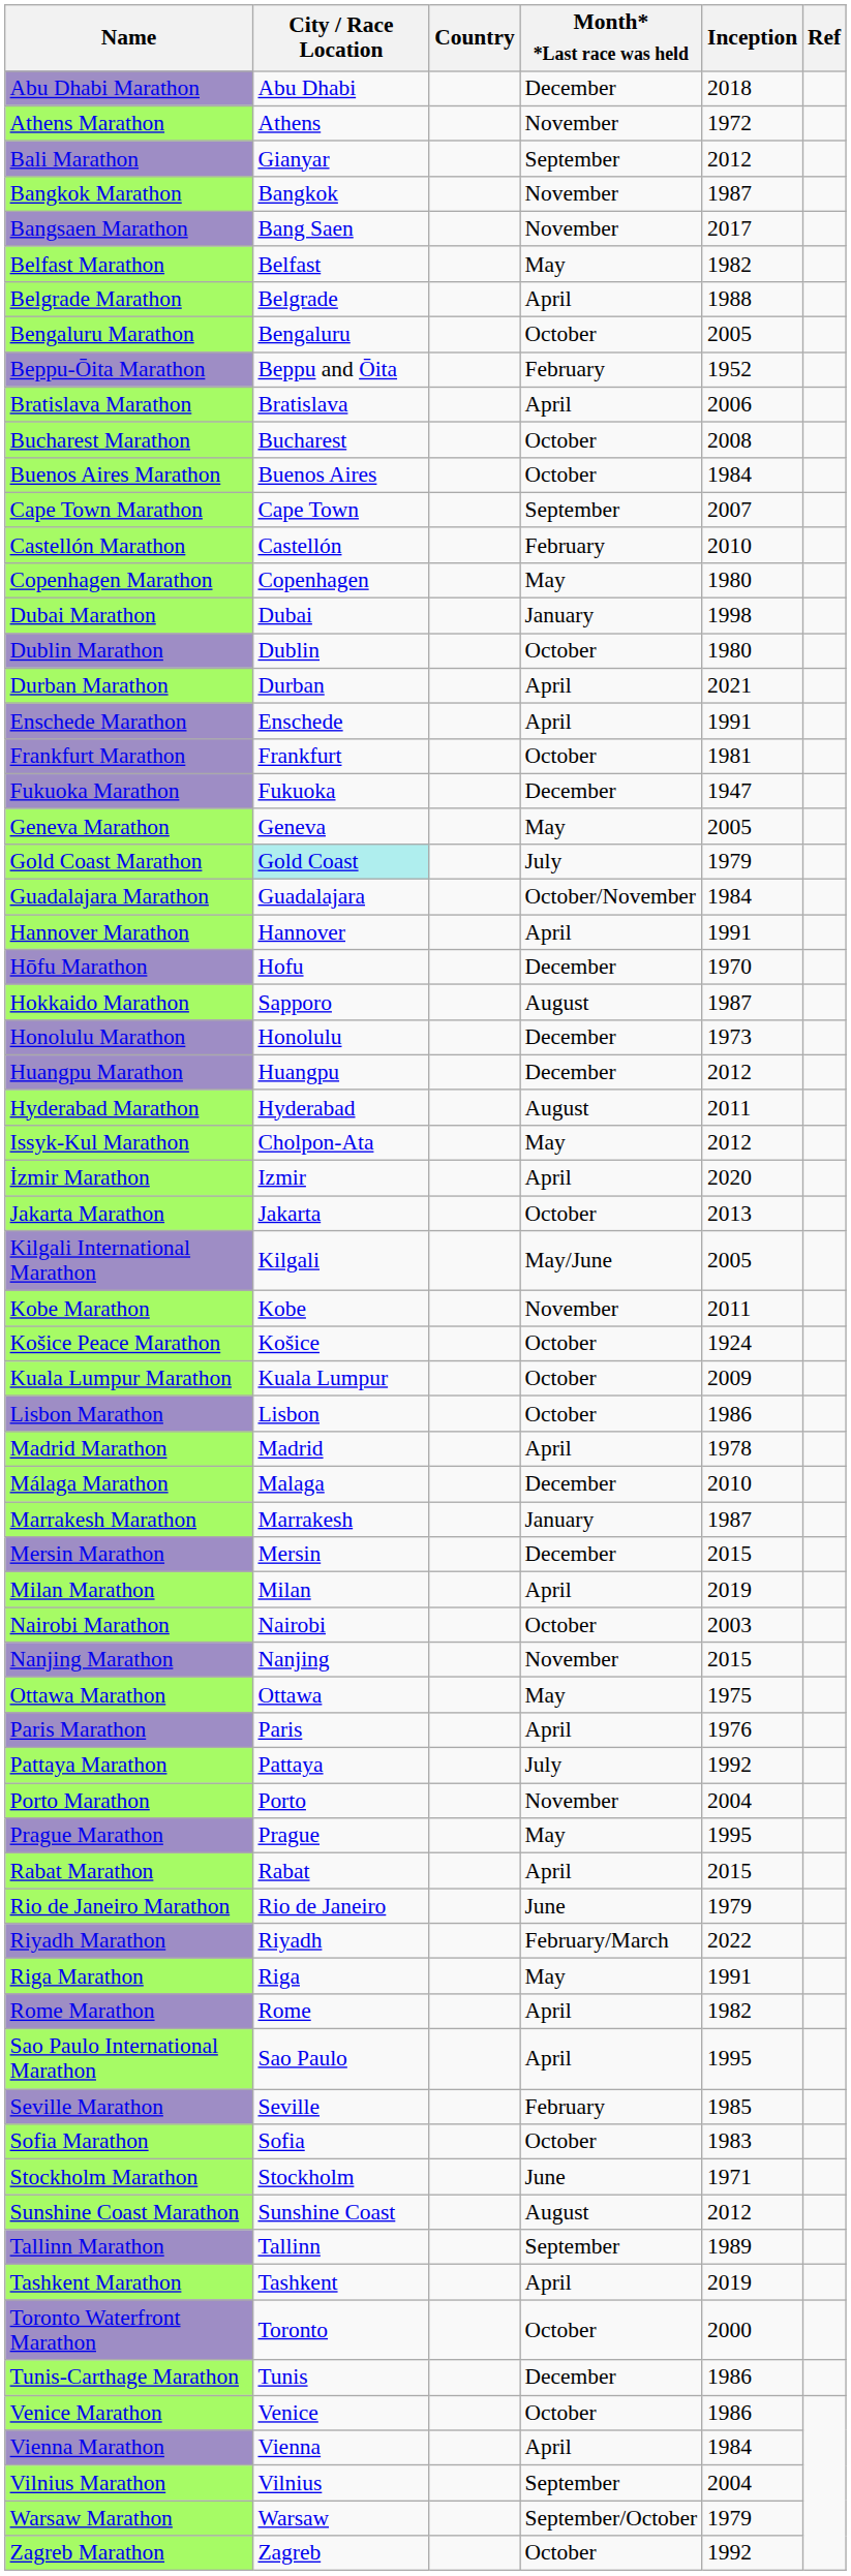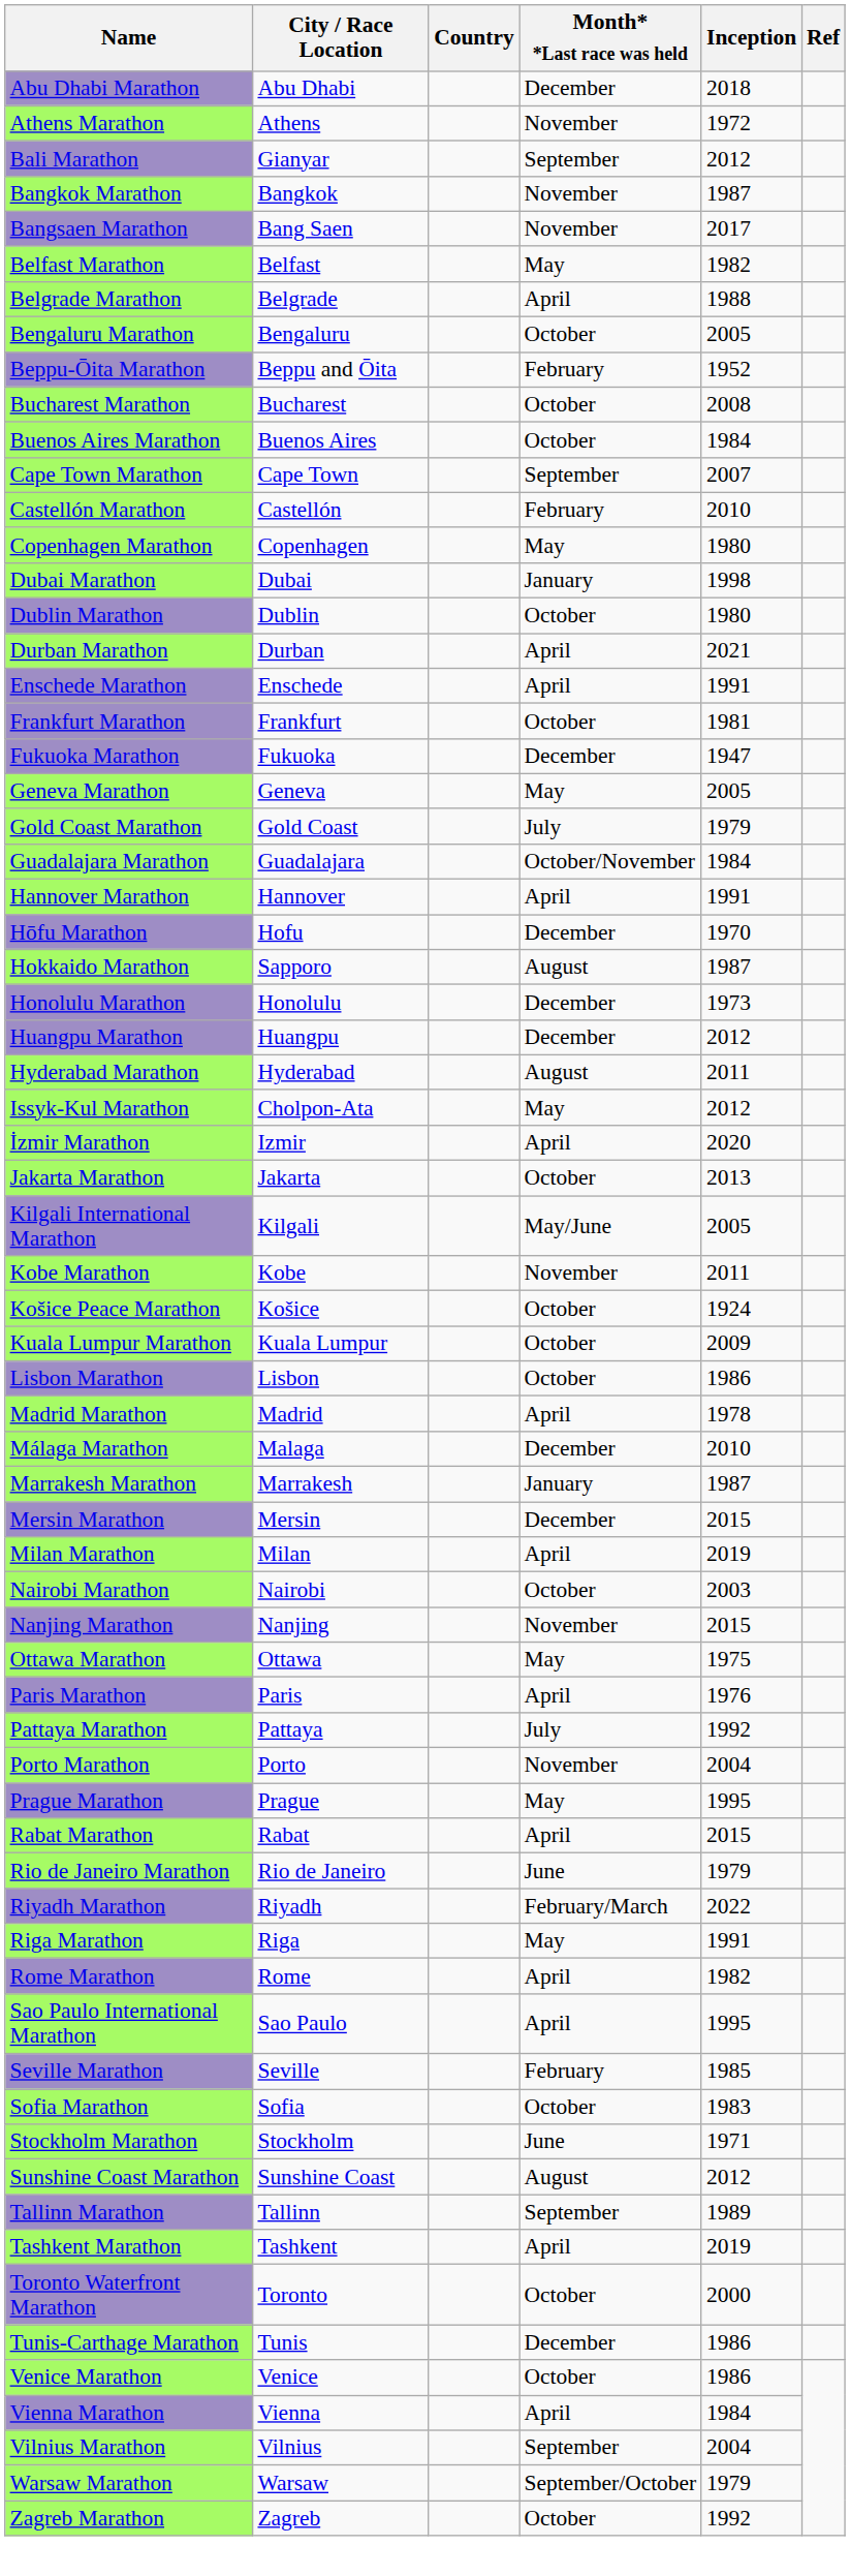 <table class="wikitable sortable">
 <tr>
 <th>Name</th>
 <th>City / Race Location</th>
 <th>Country</th>
 <th>Month*<br><sub>*Last race was held</sub></th>
 <th>Inception</th>
 <th>Ref</th>
 </tr>
 <tr>
 <td bgcolor=#9E8DC5><a href='#'>Abu Dhabi Marathon</a></td>
 <td><a href='#'>Abu Dhabi</a></td>
 <td></td>
 <td>December</td>
 <td>2018</td>
 <td></td>
 </tr>
 <tr>
 <td bgcolor=#A6FB65><a href='#'>Athens Marathon</a></td>
 <td><a href='#'>Athens</a></td>
 <td></td>
 <td>November</td>
 <td>1972</td>
 <td></td>
 </tr>
 <tr>
 <td bgcolor=#9E8DC5><a href='#'>Bali Marathon</a></td>
 <td><a href='#'>Gianyar</a></td>
 <td></td>
 <td>September</td>
 <td>2012</td>
 <td></td>
 </tr>
 <tr>
 <td bgcolor=#A6FB65><a href='#'>Bangkok Marathon</a></td>
 <td><a href='#'>Bangkok</a></td>
 <td></td>
 <td>November</td>
 <td>1987</td>
 <td></td>
 </tr>
 <tr>
 <td bgcolor=#9E8DC5><a href='#'>Bangsaen Marathon</a></td>
 <td><a href='#'>Bang Saen</a></td>
 <td></td>
 <td>November</td>
 <td>2017</td>
 <td></td>
 </tr>
 <tr>
 <td bgcolor=#A6FB65><a href='#'>Belfast Marathon</a></td>
 <td><a href='#'>Belfast</a></td>
 <td></td>
 <td>May</td>
 <td>1982</td>
 <td></td>
 </tr>
 <tr>
 <td bgcolor=#A6FB65><a href='#'>Belgrade Marathon</a></td>
 <td><a href='#'>Belgrade</a></td>
 <td></td>
 <td>April</td>
 <td>1988</td>
 <td></td>
 </tr>
 <tr>
 <td bgcolor=#A6FB65><a href='#'>Bengaluru Marathon</a></td>
 <td><a href='#'>Bengaluru</a></td>
 <td></td>
 <td>October</td>
 <td>2005</td>
 <td></td>
 </tr>
 <tr>
 <td bgcolor=#9E8DC5><a href='#'>Beppu-Ōita Marathon</a></td>
 <td><a href='#'>Beppu</a> and <a href='#'>Ōita</a></td>
 <td></td>
 <td>February</td>
 <td>1952</td>
-<td></td>
-</tr>
-<tr>
-<td bgcolor=#A6FB65><a href='#'>Bratislava Marathon</a></td>
-<td><a href='#'>Bratislava</a></td>
-<td></td>
-<td>April</td>
-<td>2006</td>
 <td></td>
 </tr>
 <tr>
 <td bgcolor=#A6FB65><a href='#'>Bucharest Marathon</a></td>
 <td><a href='#'>Bucharest</a></td>
 <td></td>
 <td>October</td>
 <td>2008</td>
 <td></td>
 </tr>
 <tr>
 <td bgcolor=#A6FB65><a href='#'>Buenos Aires Marathon</a></td>
 <td><a href='#'>Buenos Aires</a></td>
 <td></td>
 <td>October</td>
 <td>1984</td>
 <td></td>
 </tr>
 <tr>
 <td bgcolor=#A6FB65><a href='#'>Cape Town Marathon</a></td>
 <td><a href='#'>Cape Town</a></td>
 <td></td>
 <td>September</td>
 <td>2007</td>
 <td></td>
 </tr>
 <tr>
 <td bgcolor=#A6FB65><a href='#'>Castellón Marathon</a></td>
 <td><a href='#'>Castellón</a></td>
 <td></td>
 <td>February</td>
 <td>2010</td>
 <td></td>
 </tr>
 <tr>
 <td bgcolor=#A6FB65><a href='#'>Copenhagen Marathon</a></td>
 <td><a href='#'>Copenhagen</a></td>
 <td></td>
 <td>May</td>
 <td>1980</td>
 <td></td>
 </tr>
 <tr>
 <td bgcolor=#A6FB65><a href='#'>Dubai Marathon</a></td>
 <td><a href='#'>Dubai</a></td>
 <td></td>
 <td>January</td>
 <td>1998</td>
 <td></td>
 </tr>
 <tr>
 <td bgcolor=#9E8DC5><a href='#'>Dublin Marathon</a></td>
 <td><a href='#'>Dublin</a></td>
 <td></td>
 <td>October</td>
 <td>1980</td>
 <td></td>
 </tr>
 <tr>
 <td bgcolor=#A6FB65><a href='#'>Durban Marathon</a></td>
 <td><a href='#'>Durban</a></td>
 <td></td>
 <td>April</td>
 <td>2021</td>
 <td></td>
 </tr>
 <tr>
 <td bgcolor=#9E8DC5><a href='#'>Enschede Marathon</a></td>
 <td><a href='#'>Enschede</a></td>
 <td></td>
 <td>April</td>
 <td>1991</td>
 <td></td>
 </tr>
 <tr>
 <td bgcolor=#9E8DC5><a href='#'>Frankfurt Marathon</a></td>
 <td><a href='#'>Frankfurt</a></td>
 <td></td>
 <td>October</td>
 <td>1981</td>
 <td></td>
 </tr>
 <tr>
 <td bgcolor=#9E8DC5><a href='#'>Fukuoka Marathon</a></td>
 <td><a href='#'>Fukuoka</a></td>
 <td></td>
 <td>December</td>
 <td>1947</td>
 <td></td>
 </tr>
 <tr>
 <td bgcolor=#A6FB65><a href='#'>Geneva Marathon</a></td>
 <td><a href='#'>Geneva</a></td>
 <td></td>
 <td>May</td>
 <td>2005</td>
 <td></td>
 </tr>
 <tr>
 <td bgcolor=#A6FB65><a href='#'>Gold Coast Marathon</a></td>
-<td style="background: paleturquoise;"><a href='#'>Gold Coast</a></td>
+<td><a href='#'>Gold Coast</a></td>
 <td></td>
 <td>July</td>
 <td>1979</td>
 <td></td>
 </tr>
 <tr>
 <td bgcolor=#A6FB65><a href='#'>Guadalajara Marathon</a></td>
 <td><a href='#'>Guadalajara</a></td>
 <td></td>
 <td>October/November</td>
 <td>1984</td>
 <td></td>
 </tr>
 <tr>
 <td bgcolor=#A6FB65><a href='#'>Hannover Marathon</a></td>
 <td><a href='#'>Hannover</a></td>
 <td></td>
 <td>April</td>
 <td>1991</td>
 <td></td>
 </tr>
 <tr>
 <td bgcolor=#9E8DC5><a href='#'>Hōfu Marathon</a></td>
 <td><a href='#'>Hofu</a></td>
 <td></td>
 <td>December</td>
 <td>1970</td>
 <td></td>
 </tr>
 <tr>
 <td bgcolor=#A6FB65><a href='#'>Hokkaido Marathon</a></td>
 <td><a href='#'>Sapporo</a></td>
 <td></td>
 <td>August</td>
 <td>1987</td>
 <td></td>
 </tr>
 <tr>
 <td bgcolor=#9E8DC5><a href='#'>Honolulu Marathon</a></td>
 <td><a href='#'>Honolulu</a></td>
 <td></td>
 <td>December</td>
 <td>1973</td>
 <td></td>
 </tr>
 <tr>
 <td bgcolor=#9E8DC5><a href='#'>Huangpu Marathon</a></td>
 <td><a href='#'>Huangpu</a></td>
 <td></td>
 <td>December</td>
 <td>2012</td>
 <td></td>
 </tr>
 <tr>
 <td bgcolor=#A6FB65><a href='#'>Hyderabad Marathon</a></td>
 <td><a href='#'>Hyderabad</a></td>
 <td></td>
 <td>August</td>
 <td>2011</td>
 <td></td>
 </tr>
 <tr>
 <td bgcolor=#A6FB65><a href='#'>Issyk-Kul Marathon</a></td>
 <td><a href='#'>Cholpon-Ata</a></td>
 <td></td>
 <td>May</td>
 <td>2012</td>
 <td></td>
 </tr>
 <tr>
 <td bgcolor=#A6FB65><a href='#'>İzmir Marathon</a></td>
 <td><a href='#'>Izmir</a></td>
 <td></td>
 <td>April</td>
 <td>2020</td>
 <td></td>
 </tr>
 <tr>
 <td bgcolor=#A6FB65><a href='#'>Jakarta Marathon</a></td>
 <td><a href='#'>Jakarta</a></td>
 <td></td>
 <td>October</td>
 <td>2013</td>
 <td></td>
 </tr>
 <tr>
 <td bgcolor=#9E8DC5><a href='#'>Kilgali International Marathon</a></td>
 <td><a href='#'>Kilgali</a></td>
 <td></td>
 <td>May/June</td>
 <td>2005</td>
 <td></td>
 </tr>
 <tr>
 <td bgcolor=#A6FB65><a href='#'>Kobe Marathon</a></td>
 <td><a href='#'>Kobe</a></td>
 <td></td>
 <td>November</td>
 <td>2011</td>
 <td></td>
 </tr>
 <tr>
 <td bgcolor=#A6FB65><a href='#'>Košice Peace Marathon</a></td>
 <td><a href='#'>Košice</a></td>
 <td></td>
 <td>October</td>
 <td>1924</td>
 <td></td>
 </tr>
 <tr>
 <td bgcolor=#A6FB65><a href='#'>Kuala Lumpur Marathon</a></td>
 <td><a href='#'>Kuala Lumpur</a></td>
 <td></td>
 <td>October</td>
 <td>2009</td>
 <td></td>
 </tr>
 <tr>
 <td bgcolor=#9E8DC5><a href='#'>Lisbon Marathon</a></td>
 <td><a href='#'>Lisbon</a></td>
 <td></td>
 <td>October</td>
 <td>1986</td>
 <td></td>
 </tr>
 <tr>
 <td bgcolor=#A6FB65><a href='#'>Madrid Marathon</a></td>
 <td><a href='#'>Madrid</a></td>
 <td></td>
 <td>April</td>
 <td>1978</td>
 <td></td>
 </tr>
 <tr>
 <td bgcolor=#A6FB65><a href='#'>Málaga Marathon</a></td>
 <td><a href='#'>Malaga</a></td>
 <td></td>
 <td>December</td>
 <td>2010</td>
 <td></td>
 </tr>
 <tr>
 <td bgcolor=#A6FB65><a href='#'>Marrakesh Marathon</a></td>
 <td><a href='#'>Marrakesh</a></td>
 <td></td>
 <td>January</td>
 <td>1987</td>
 <td></td>
 </tr>
 <tr>
 <td bgcolor=#9E8DC5><a href='#'>Mersin Marathon</a></td>
 <td><a href='#'>Mersin</a></td>
 <td></td>
 <td>December</td>
 <td>2015</td>
 <td></td>
 </tr>
 <tr>
 <td bgcolor=#A6FB65><a href='#'>Milan Marathon</a></td>
 <td><a href='#'>Milan</a></td>
 <td></td>
 <td>April</td>
 <td>2019</td>
 <td></td>
 </tr>
 <tr>
 <td bgcolor=#A6FB65><a href='#'>Nairobi Marathon</a></td>
 <td><a href='#'>Nairobi</a></td>
 <td></td>
 <td>October</td>
 <td>2003</td>
 <td></td>
 </tr>
 <tr>
 <td bgcolor=#9E8DC5><a href='#'>Nanjing Marathon</a></td>
 <td><a href='#'>Nanjing</a></td>
 <td></td>
 <td>November</td>
 <td>2015</td>
 <td></td>
 </tr>
 <tr>
 <td bgcolor=#A6FB65><a href='#'>Ottawa Marathon</a></td>
 <td><a href='#'>Ottawa</a></td>
 <td></td>
 <td>May</td>
 <td>1975</td>
 <td></td>
 </tr>
 <tr>
 <td bgcolor=#9E8DC5><a href='#'>Paris Marathon</a></td>
 <td><a href='#'>Paris</a></td>
 <td></td>
 <td>April</td>
 <td>1976</td>
 <td></td>
 </tr>
 <tr>
 <td bgcolor=#A6FB65><a href='#'>Pattaya Marathon</a></td>
 <td><a href='#'>Pattaya</a></td>
 <td></td>
 <td>July</td>
 <td>1992</td>
 <td></td>
 </tr>
 <tr>
 <td bgcolor=#A6FB65><a href='#'>Porto Marathon</a></td>
 <td><a href='#'>Porto</a></td>
 <td></td>
 <td>November</td>
 <td>2004</td>
 <td></td>
 </tr>
 <tr>
 <td bgcolor=#9E8DC5><a href='#'>Prague Marathon</a></td>
 <td><a href='#'>Prague</a></td>
 <td></td>
 <td>May</td>
 <td>1995</td>
 <td></td>
 </tr>
 <tr>
 <td bgcolor=#A6FB65><a href='#'>Rabat Marathon</a></td>
 <td><a href='#'>Rabat</a></td>
 <td></td>
 <td>April</td>
 <td>2015</td>
 <td></td>
 </tr>
 <tr>
 <td bgcolor=#A6FB65><a href='#'>Rio de Janeiro Marathon</a></td>
 <td><a href='#'>Rio de Janeiro</a></td>
 <td></td>
 <td>June</td>
 <td>1979</td>
 <td></td>
 </tr>
 <tr>
 <td bgcolor=#9E8DC5><a href='#'>Riyadh Marathon</a></td>
 <td><a href='#'>Riyadh</a></td>
 <td></td>
 <td>February/March</td>
 <td>2022</td>
 <td></td>
 </tr>
 <tr>
 <td bgcolor=#A6FB65><a href='#'>Riga Marathon</a></td>
 <td><a href='#'>Riga</a></td>
 <td></td>
 <td>May</td>
 <td>1991</td>
 <td></td>
 </tr>
 <tr>
 <td bgcolor=#9E8DC5><a href='#'>Rome Marathon</a></td>
 <td><a href='#'>Rome</a></td>
 <td></td>
 <td>April</td>
 <td>1982</td>
 <td></td>
 </tr>
 <tr>
 <td bgcolor=#A6FB65><a href='#'>Sao Paulo International Marathon</a></td>
 <td><a href='#'>Sao Paulo</a></td>
 <td></td>
 <td>April</td>
 <td>1995</td>
 <td></td>
 </tr>
 <tr>
 <td bgcolor=#9E8DC5><a href='#'>Seville Marathon</a></td>
 <td><a href='#'>Seville</a></td>
 <td></td>
 <td>February</td>
 <td>1985</td>
 <td></td>
 </tr>
 <tr>
 <td bgcolor=#A6FB65><a href='#'>Sofia Marathon</a></td>
 <td><a href='#'>Sofia</a></td>
 <td></td>
 <td>October</td>
 <td>1983</td>
 <td></td>
 </tr>
 <tr>
 <td bgcolor=#A6FB65><a href='#'>Stockholm Marathon</a></td>
 <td><a href='#'>Stockholm</a></td>
 <td></td>
 <td>June</td>
 <td>1971</td>
 <td></td>
 </tr>
 <tr>
 <td bgcolor=#A6FB65><a href='#'>Sunshine Coast Marathon</a></td>
 <td><a href='#'>Sunshine Coast</a></td>
 <td></td>
 <td>August</td>
 <td>2012</td>
 <td></td>
 </tr>
 <tr>
 <td bgcolor=#9E8DC5><a href='#'>Tallinn Marathon</a></td>
 <td><a href='#'>Tallinn</a></td>
 <td></td>
 <td>September</td>
 <td>1989</td>
 <td></td>
 </tr>
 <tr>
 <td bgcolor=#A6FB65><a href='#'>Tashkent Marathon</a></td>
 <td><a href='#'>Tashkent</a></td>
 <td></td>
 <td>April</td>
 <td>2019</td>
 <td></td>
 </tr>
 <tr>
 <td bgcolor=#9E8DC5><a href='#'>Toronto Waterfront Marathon</a></td>
 <td><a href='#'>Toronto</a></td>
 <td></td>
 <td>October</td>
 <td>2000</td>
 <td></td>
 </tr>
 <tr>
 <td bgcolor=#A6FB65><a href='#'>Tunis-Carthage Marathon</a></td>
 <td><a href='#'>Tunis</a></td>
 <td></td>
 <td>December</td>
 <td>1986</td>
 <td></td>
 </tr>
 <tr>
 <td bgcolor=#A6FB65><a href='#'>Venice Marathon</a></td>
 <td><a href='#'>Venice</a></td>
 <td></td>
 <td>October</td>
 <td>1986</td>
 </tr>
 <tr>
 <td bgcolor=#9E8DC5><a href='#'>Vienna Marathon</a></td>
 <td><a href='#'>Vienna</a></td>
 <td></td>
 <td>April</td>
 <td>1984</td>
 </tr>
 <tr>
 <td bgcolor=#A6FB65><a href='#'>Vilnius Marathon</a></td>
 <td><a href='#'>Vilnius</a></td>
 <td></td>
 <td>September</td>
 <td>2004</td>
 </tr>
 <tr>
 <td bgcolor=#A6FB65><a href='#'>Warsaw Marathon</a></td>
 <td><a href='#'>Warsaw</a></td>
 <td></td>
 <td>September/October</td>
 <td>1979</td>
 </tr>
 <tr>
 <td bgcolor=#A6FB65><a href='#'>Zagreb Marathon</a></td>
 <td><a href='#'>Zagreb</a></td>
 <td></td>
 <td>October</td>
 <td>1992</td>
 </tr>
 </table>
